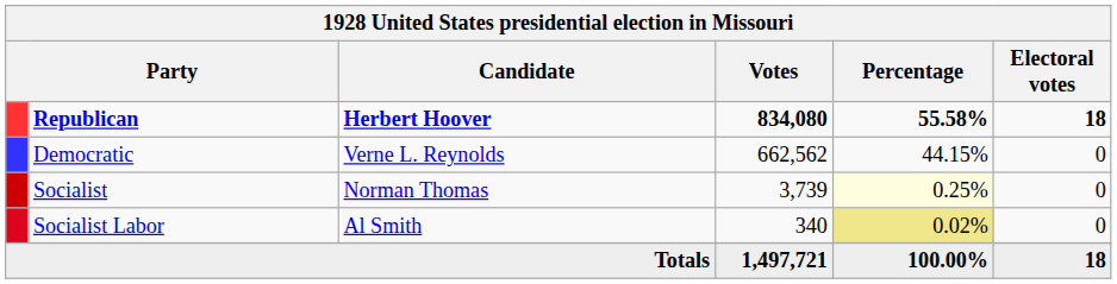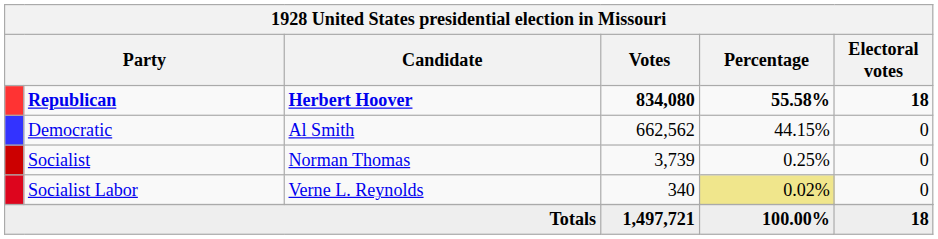 <table class="wikitable" style="font-size: 95%;">
 <tr>
 <th colspan="6">1928 United States presidential election in Missouri</th>
 </tr>
 <tr>
 <th colspan="2" style="width: 15em">Party</th>
 <th style="width: 17em">Candidate</th>
 <th style="width: 5em">Votes</th>
 <th style="width: 7em">Percentage</th>
 <th style="width: 5em">Electoral votes</th>
 </tr>
 <tr>
 <th style="background-color:#FF3333; width: 3px"></th>
 <td style="width: 130px"><strong><a href='#'>Republican</a></strong></td>
 <td><strong><a href='#'>Herbert Hoover</a></strong></td>
 <td align="right"><strong>834,080</strong></td>
 <td align="right"><strong>55.58%</strong></td>
 <td align="right"><strong>18</strong></td>
 </tr>
 <tr>
 <th style="background-color:#3333FF; width: 3px"></th>
 <td style="width: 130px"><a href='#'>Democratic</a></td>
-<td><a href='#'>Verne L. Reynolds</a></td>
+<td><a href='#'>Al Smith</a></td>
 <td align="right">662,562</td>
 <td align="right">44.15%</td>
 <td align="right">0</td>
 </tr>
 <tr>
 <th style="background-color:#c00; width: 3px"></th>
 <td style="width: 130px"><a href='#'>Socialist</a></td>
 <td><a href='#'>Norman Thomas</a></td>
 <td align="right">3,739</td>
-<td align="right" style="background: lightyellow;">0.25%</td>
+<td align="right">0.25%</td>
 <td align="right">0</td>
 </tr>
 <tr>
 <th style="background-color:#DD051D; width: 3px"></th>
 <td style="width: 130px"><a href='#'>Socialist Labor</a></td>
-<td><a href='#'>Al Smith</a></td>
+<td><a href='#'>Verne L. Reynolds</a></td>
 <td align="right">340</td>
 <td align="right" style="background: khaki;">0.02%</td>
 <td align="right">0</td>
 </tr>
 <tr>
 </tr>
 <tr bgcolor="#EEEEEE">
 <td colspan="3" align="right"><strong>Totals</strong></td>
 <td align="right"><strong>1,497,721</strong></td>
 <td align="right"><strong>100.00%</strong></td>
 <td align="right"><strong>18</strong></td>
 </tr>
 </table>
